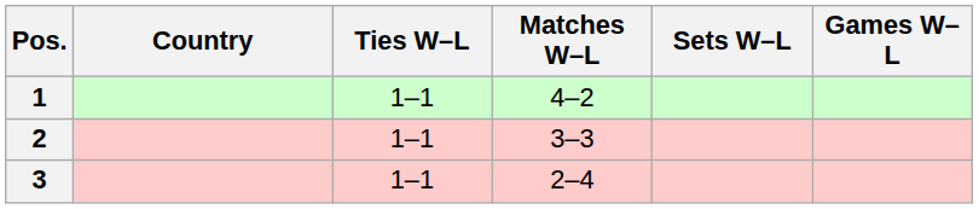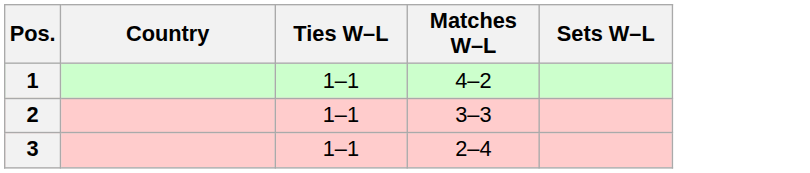 <table class="wikitable nowrap" style=text-align:center>
 <tr>
 <th>Pos.</th>
 <th width=150>Country</th>
 <th width=90>Ties W–L</th>
 <th width=90>Matches W–L</th>
 <th width=90>Sets W–L</th>
-<th width=90>Games W–L</th>
 </tr>
 <tr style=background:#ccffcc>
 <th>1</th>
 <td align=left><strong></strong></td>
 <td>1–1</td>
 <td>4–2</td>
-<td></td>
 <td></td>
 </tr>
 <tr style=background:#ffcccc>
 <th>2</th>
 <td align=left><em></em></td>
 <td>1–1</td>
 <td>3–3</td>
 <td></td>
-<td></td>
 </tr>
 <tr style=background:#ffcccc>
 <th>3</th>
 <td align=left><em></em></td>
 <td>1–1</td>
 <td>2–4</td>
 <td></td>
-<td></td>
 </tr>
 </table>
